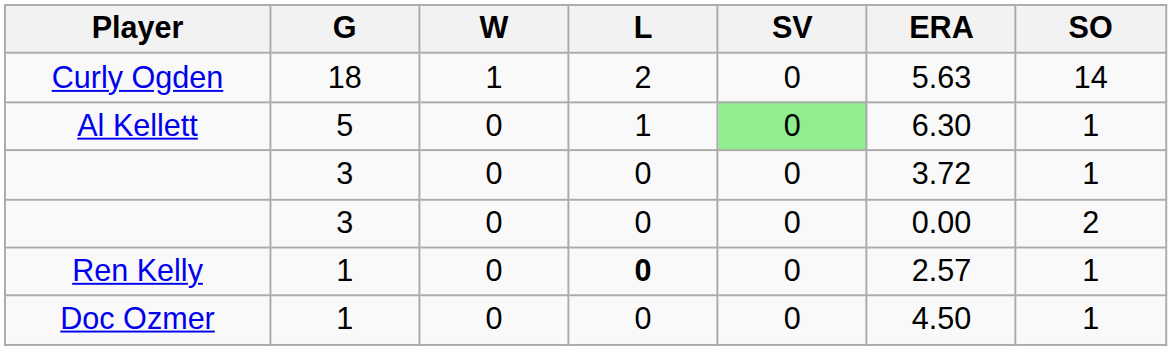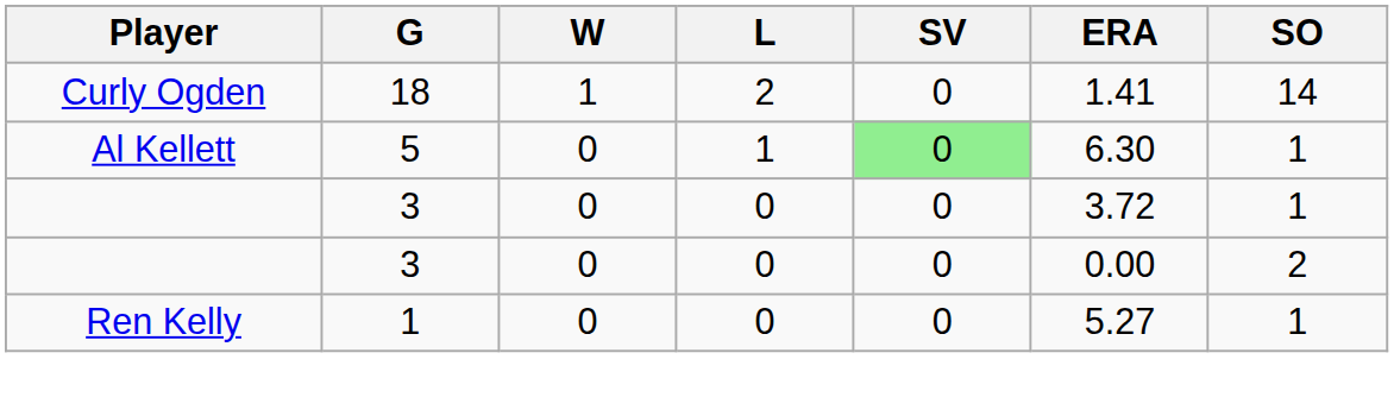 <table class="wikitable sortable">
 <tr>
 <th bgcolor="#DDDDFF" width="16%">Player</th>
 <th bgcolor="#DDDDFF" width="9%">G</th>
 <th bgcolor="#DDDDFF" width="9%">W</th>
 <th bgcolor="#DDDDFF" width="9%">L</th>
 <th bgcolor="#DDDDFF" width="9%">SV</th>
 <th bgcolor="#DDDDFF" width="9%">ERA</th>
 <th bgcolor="#DDDDFF" width="9%">SO</th>
 </tr>
 <tr align="center">
 <td><a href='#'>Curly Ogden</a></td>
 <td>18</td>
 <td>1</td>
 <td>2</td>
 <td>0</td>
-<td>5.63</td>
+<td>1.41</td>
 <td>14</td>
 </tr>
 <tr align="center">
 <td><a href='#'>Al Kellett</a></td>
 <td>5</td>
 <td>0</td>
 <td>1</td>
 <td style="background: lightgreen;">0</td>
 <td>6.30</td>
 <td>1</td>
 </tr>
 <tr align="center">
 <td></td>
 <td>3</td>
 <td>0</td>
 <td>0</td>
 <td>0</td>
 <td>3.72</td>
 <td>1</td>
 </tr>
 <tr align="center">
 <td></td>
 <td>3</td>
 <td>0</td>
 <td>0</td>
 <td>0</td>
 <td>0.00</td>
 <td>2</td>
 </tr>
 <tr align="center">
 <td><a href='#'>Ren Kelly</a></td>
 <td>1</td>
 <td>0</td>
-<td><strong>0</strong></td>
-<td>0</td>
-<td>2.57</td>
-<td>1</td>
-</tr>
-<tr align="center">
-<td><a href='#'>Doc Ozmer</a></td>
-<td>1</td>
 <td>0</td>
 <td>0</td>
-<td>0</td>
-<td>4.50</td>
+<td>5.27</td>
 <td>1</td>
 </tr>
 </table>
